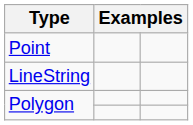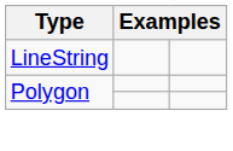 <table class="wikitable">
 <tr>
 <th>Type</th>
 <th colspan="2">Examples</th>
-</tr>
-<tr>
-<td><a href='#'>Point</a></td>
-<td></td>
-<td></td>
 </tr>
 <tr>
 <td><a href='#'>LineString</a></td>
 <td></td>
 <td></td>
 </tr>
 <tr>
 <td rowspan="2"><a href='#'>Polygon</a></td>
 <td></td>
 <td></td>
 </tr>
 <tr>
 <td></td>
 <td></td>
 </tr>
 </table>
